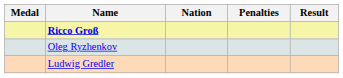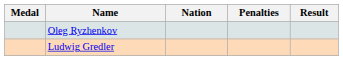 <table class=wikitable style="border:1px solid #AAAAAA;font-size:90%">
 <tr bgcolor="#E4E4E4">
 <th style="border-bottom:1px solid #AAAAAA" width=50>Medal</th>
 <th style="border-bottom:1px solid #AAAAAA" width=160>Name</th>
 <th style="border-bottom:1px solid #AAAAAA" width=80>Nation</th>
 <th style="border-bottom:1px solid #AAAAAA" width=80>Penalties</th>
 <th style="border-bottom:1px solid #AAAAAA" width=60>Result</th>
-</tr>
-<tr bgcolor="#F7F6A8">
-<td align="center"></td>
-<td><strong><a href='#'>Ricco Groß</a></strong></td>
-<td align="center"></td>
-<td align="center"></td>
-<td align="right"></td>
 </tr>
 <tr bgcolor="#DCE5E5">
 <td align="center"></td>
 <td><a href='#'>Oleg Ryzhenkov</a></td>
 <td align="center"></td>
 <td align="center"></td>
 <td align="right"></td>
 </tr>
 <tr bgcolor="#FFDAB9">
 <td align="center"></td>
 <td><a href='#'>Ludwig Gredler</a></td>
 <td align="center"></td>
 <td align="center"></td>
 <td align="right"></td>
 </tr>
 </table>
